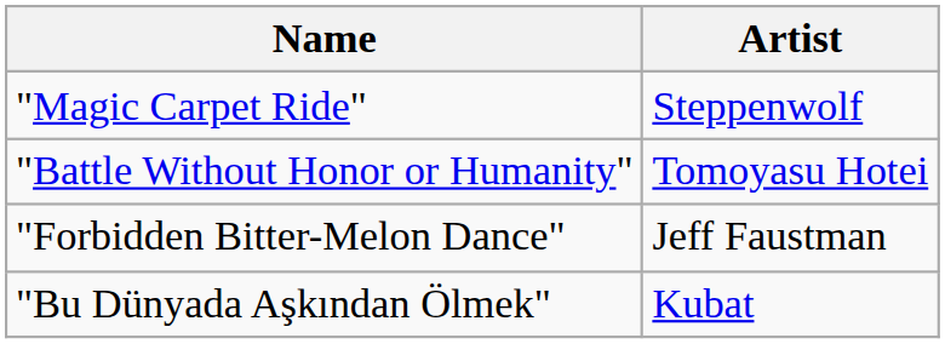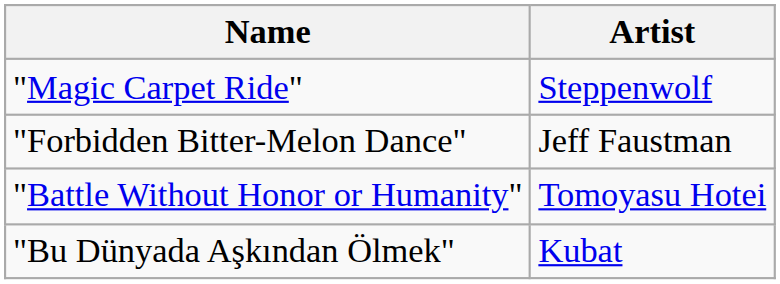 <table class="wikitable">
 <tr>
 <th>Name</th>
 <th>Artist</th>
 </tr>
 <tr>
 <td>"<a href='#'>Magic Carpet Ride</a>"</td>
 <td><a href='#'>Steppenwolf</a></td>
 </tr>
 <tr>
+<td>"Forbidden Bitter-Melon Dance"</td>
+<td>Jeff Faustman</td>
+</tr>
+<tr>
 <td>"<a href='#'>Battle Without Honor or Humanity</a>"</td>
 <td><a href='#'>Tomoyasu Hotei</a></td>
-</tr>
-<tr>
-<td>"Forbidden Bitter-Melon Dance"</td>
-<td>Jeff Faustman</td>
 </tr>
 <tr>
 <td>"Bu Dünyada Aşkından Ölmek"</td>
 <td><a href='#'>Kubat</a></td>
 </tr>
 </table>
